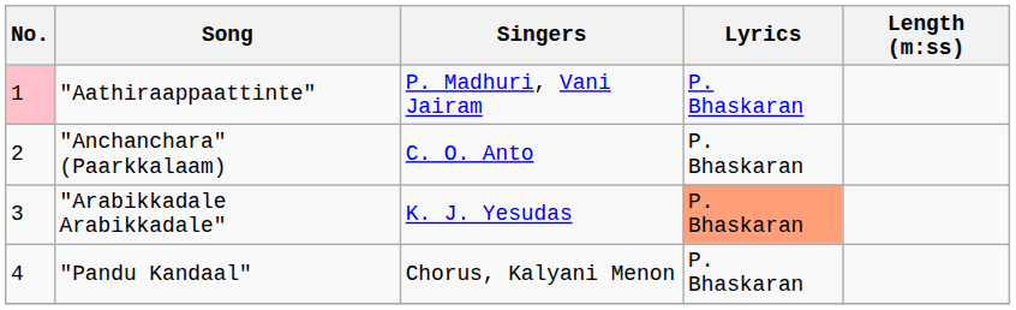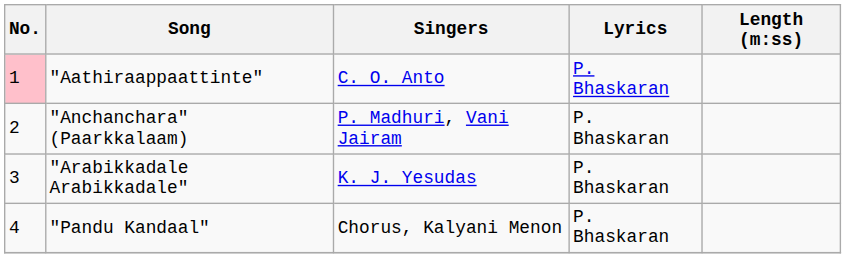 <table class="wikitable">
 <tr>
 <th>No.</th>
 <th>Song</th>
 <th>Singers</th>
 <th>Lyrics</th>
 <th>Length (m:ss)</th>
 </tr>
 <tr>
 <td style="background: pink;">1</td>
 <td>"Aathiraappaattinte"</td>
-<td><a href='#'>P. Madhuri</a>, <a href='#'>Vani Jairam</a></td>
+<td><a href='#'>C. O. Anto</a></td>
 <td><a href='#'>P. Bhaskaran</a></td>
 <td></td>
 </tr>
 <tr>
 <td>2</td>
 <td>"Anchanchara" (Paarkkalaam)</td>
-<td><a href='#'>C. O. Anto</a></td>
+<td><a href='#'>P. Madhuri</a>, <a href='#'>Vani Jairam</a></td>
 <td>P. Bhaskaran</td>
 <td></td>
 </tr>
 <tr>
 <td>3</td>
 <td>"Arabikkadale Arabikkadale"</td>
 <td><a href='#'>K. J. Yesudas</a></td>
-<td style="background: lightsalmon;">P. Bhaskaran</td>
+<td>P. Bhaskaran</td>
 <td></td>
 </tr>
 <tr>
 <td>4</td>
 <td>"Pandu Kandaal"</td>
 <td>Chorus, Kalyani Menon</td>
 <td>P. Bhaskaran</td>
 <td></td>
 </tr>
 <tr>
 </tr>
 </table>
